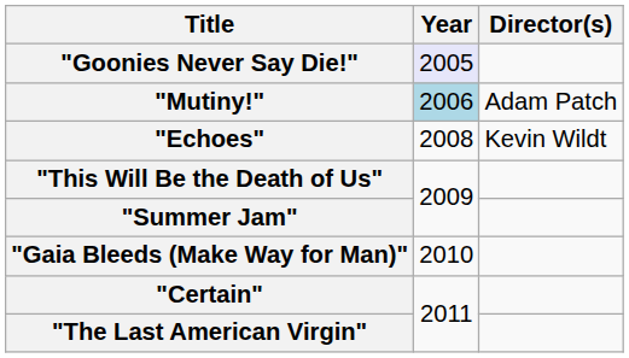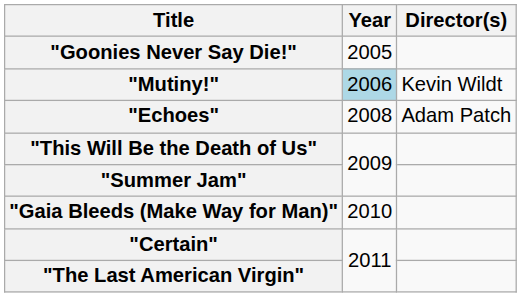 <table class="wikitable plainrowheaders" style="text-align:center;">
 <tr>
 <th>Title</th>
 <th>Year</th>
 <th>Director(s)</th>
 </tr>
 <tr>
 <th scope="row">"Goonies Never Say Die!"</th>
-<td style="background: lavender;">2005</td>
+<td>2005</td>
 <td style="text-align:left"></td>
 </tr>
 <tr>
 <th scope="row">"Mutiny!"</th>
 <td style="background: lightblue;">2006</td>
-<td style="text-align:left">Adam Patch</td>
+<td style="text-align:left">Kevin Wildt</td>
 </tr>
 <tr>
 <th scope="row">"Echoes"</th>
 <td>2008</td>
-<td style="text-align:left">Kevin Wildt</td>
+<td style="text-align:left">Adam Patch</td>
 </tr>
 <tr>
 <th scope="row">"This Will Be the Death of Us"</th>
 <td rowspan="2">2009</td>
 <td style="text-align:left"></td>
 </tr>
 <tr>
 <th scope="row">"Summer Jam"</th>
 <td></td>
 </tr>
 <tr>
 <th scope="row">"Gaia Bleeds (Make Way for Man)"</th>
 <td>2010</td>
 <td style="text-align:left"></td>
 </tr>
 <tr>
 <th scope="row">"Certain"</th>
 <td rowspan="2">2011</td>
 <td style="text-align:left"></td>
 </tr>
 <tr>
 <th scope="row">"The Last American Virgin"</th>
 <td style="text-align:left"></td>
 </tr>
 </table>
